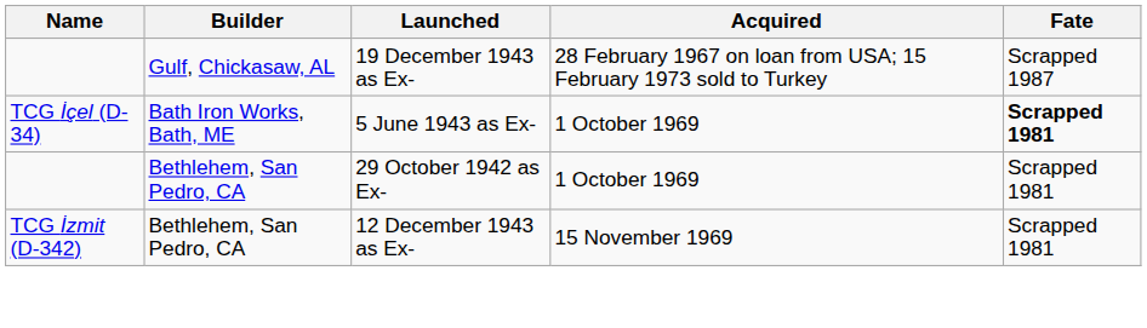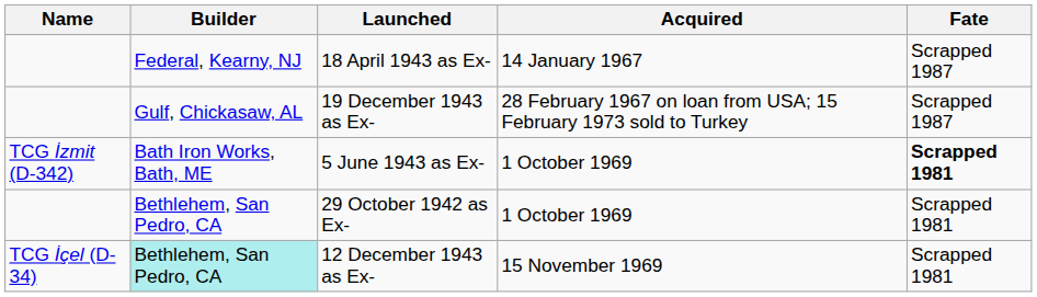 <table class="wikitable">
 <tr>
 <th>Name</th>
 <th>Builder</th>
 <th>Launched</th>
 <th>Acquired</th>
 <th>Fate</th>
 </tr>
 <tr>
 <td></td>
+<td> <a href='#'>Federal</a>, <a href='#'>Kearny, NJ</a></td>
+<td>18 April 1943 as Ex-</td>
+<td>14 January 1967</td>
+<td>Scrapped 1987</td>
+</tr>
+<tr>
+<td></td>
 <td> <a href='#'>Gulf</a>, <a href='#'>Chickasaw, AL</a></td>
 <td>19 December 1943 as Ex-</td>
 <td>28 February 1967 on loan from USA; 15 February 1973 sold to Turkey</td>
 <td>Scrapped 1987</td>
 </tr>
 <tr>
-<td><a href='#'>TCG <em>İçel</em> (D-34)</a></td>
+<td><a href='#'>TCG <em>İzmit</em> (D-342)</a></td>
 <td> <a href='#'>Bath Iron Works</a>, <a href='#'>Bath, ME</a></td>
 <td>5 June 1943 as Ex-</td>
 <td>1 October 1969</td>
 <td><strong>Scrapped 1981</strong></td>
 </tr>
 <tr>
 <td></td>
 <td> <a href='#'>Bethlehem</a>, <a href='#'>San Pedro, CA</a></td>
 <td>29 October 1942 as Ex-</td>
 <td>1 October 1969</td>
 <td>Scrapped 1981</td>
 </tr>
 <tr>
-<td><a href='#'>TCG <em>İzmit</em> (D-342)</a></td>
-<td> Bethlehem, San Pedro, CA</td>
+<td><a href='#'>TCG <em>İçel</em> (D-34)</a></td>
+<td style="background: paleturquoise;"> Bethlehem, San Pedro, CA</td>
 <td>12 December 1943 as Ex-</td>
 <td>15 November 1969</td>
 <td>Scrapped 1981</td>
 </tr>
 </table>
